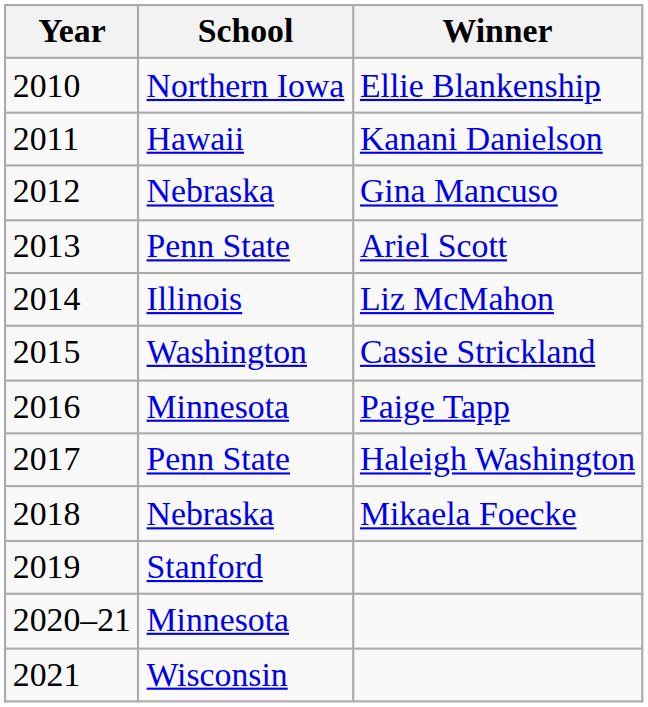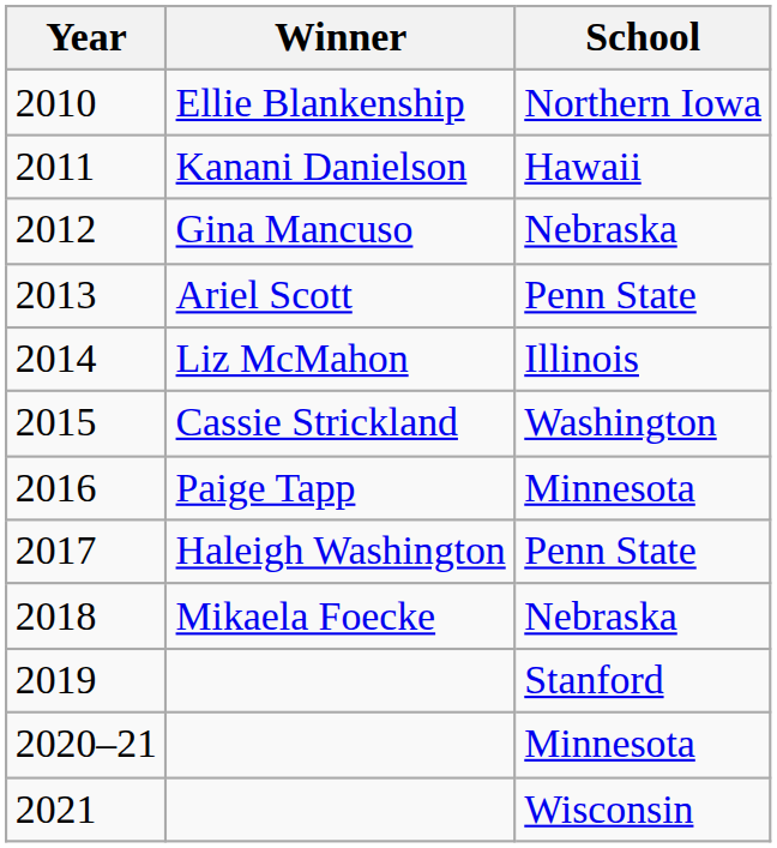 <table class="wikitable sortable">
 <tr>
 <th>Year</th>
+<th>Winner</th>
 <th>School</th>
-<th>Winner</th>
 </tr>
 <tr>
 <td>2010</td>
+<td><a href='#'>Ellie Blankenship</a></td>
 <td><a href='#'>Northern Iowa</a></td>
-<td><a href='#'>Ellie Blankenship</a></td>
 </tr>
 <tr>
 <td>2011</td>
+<td><a href='#'>Kanani Danielson</a></td>
 <td><a href='#'>Hawaii</a></td>
-<td><a href='#'>Kanani Danielson</a></td>
 </tr>
 <tr>
 <td>2012</td>
+<td><a href='#'>Gina Mancuso</a></td>
 <td><a href='#'>Nebraska</a></td>
-<td><a href='#'>Gina Mancuso</a></td>
 </tr>
 <tr>
 <td>2013</td>
+<td><a href='#'>Ariel Scott</a></td>
 <td><a href='#'>Penn State</a></td>
-<td><a href='#'>Ariel Scott</a></td>
 </tr>
 <tr>
 <td>2014</td>
+<td><a href='#'>Liz McMahon</a></td>
 <td><a href='#'>Illinois</a></td>
-<td><a href='#'>Liz McMahon</a></td>
 </tr>
 <tr>
 <td>2015</td>
+<td><a href='#'>Cassie Strickland</a></td>
 <td><a href='#'>Washington</a></td>
-<td><a href='#'>Cassie Strickland</a></td>
 </tr>
 <tr>
 <td>2016</td>
+<td><a href='#'>Paige Tapp</a></td>
 <td><a href='#'>Minnesota</a></td>
-<td><a href='#'>Paige Tapp</a></td>
 </tr>
 <tr>
 <td>2017</td>
+<td><a href='#'>Haleigh Washington</a></td>
 <td><a href='#'>Penn State</a></td>
-<td><a href='#'>Haleigh Washington</a></td>
 </tr>
 <tr>
 <td>2018</td>
+<td><a href='#'>Mikaela Foecke</a></td>
 <td><a href='#'>Nebraska</a></td>
-<td><a href='#'>Mikaela Foecke</a></td>
 </tr>
 <tr>
 <td>2019</td>
+<td></td>
 <td><a href='#'>Stanford</a></td>
-<td></td>
 </tr>
 <tr>
 <td>2020–21</td>
+<td></td>
 <td><a href='#'>Minnesota</a></td>
-<td></td>
 </tr>
 <tr>
 <td>2021</td>
+<td></td>
 <td><a href='#'>Wisconsin</a></td>
-<td></td>
 </tr>
 </table>
